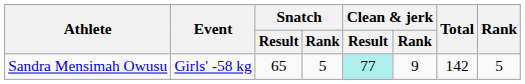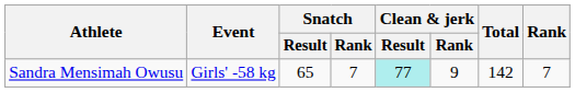 <table class=wikitable style="text-align:center; font-size:90%">
 <tr>
 <th rowspan="2">Athlete</th>
 <th rowspan="2">Event</th>
 <th colspan="2">Snatch</th>
 <th colspan="2">Clean & jerk</th>
 <th rowspan="2">Total</th>
 <th rowspan="2">Rank</th>
 </tr>
 <tr style="font-size:95%">
 <th>Result</th>
 <th>Rank</th>
 <th>Result</th>
 <th>Rank</th>
 </tr>
 <tr>
 <td><a href='#'>Sandra Mensimah Owusu</a></td>
 <td><a href='#'>Girls' -58 kg</a></td>
 <td>65</td>
-<td>5</td>
+<td>7</td>
 <td style="background: paleturquoise;">77</td>
 <td>9</td>
 <td>142</td>
-<td>5</td>
+<td>7</td>
 </tr>
 </table>
